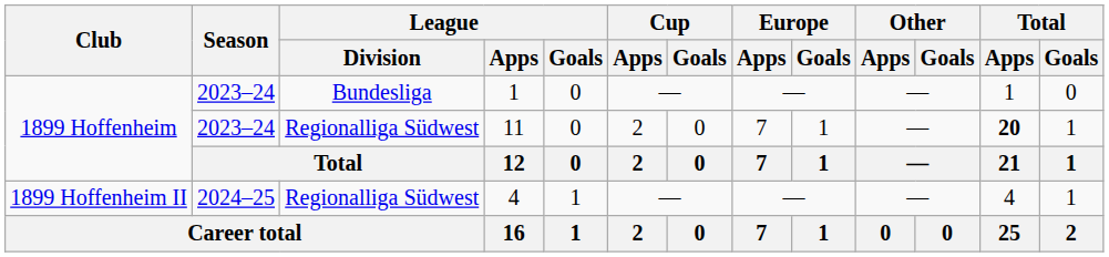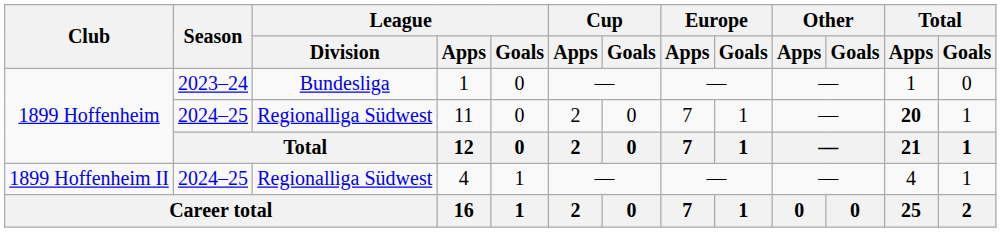 <table class="wikitable" style="text-align:center">
 <tr>
 <th rowspan="2">Club</th>
 <th rowspan="2">Season</th>
 <th colspan="3">League</th>
 <th colspan="2">Cup</th>
 <th colspan="2">Europe</th>
 <th colspan="2">Other</th>
 <th colspan="2">Total</th>
 </tr>
 <tr>
 <th>Division</th>
 <th>Apps</th>
 <th>Goals</th>
 <th>Apps</th>
 <th>Goals</th>
 <th>Apps</th>
 <th>Goals</th>
 <th>Apps</th>
 <th>Goals</th>
 <th>Apps</th>
 <th>Goals</th>
 </tr>
 <tr>
 <td rowspan="3"><a href='#'>1899 Hoffenheim</a></td>
 <td><a href='#'>2023–24</a></td>
 <td><a href='#'>Bundesliga</a></td>
 <td>1</td>
 <td>0</td>
 <td colspan="2">—</td>
 <td colspan="2">—</td>
 <td colspan="2">—</td>
 <td>1</td>
 <td>0</td>
 </tr>
 <tr>
-<td><a href='#'>2023–24</a></td>
+<td><a href='#'>2024–25</a></td>
 <td><a href='#'>Regionalliga Südwest</a></td>
 <td>11</td>
 <td>0</td>
 <td>2</td>
 <td>0</td>
 <td>7</td>
 <td>1</td>
 <td colspan="2">—</td>
 <td><strong>20</strong></td>
 <td>1</td>
 </tr>
 <tr>
 <th colspan="2">Total</th>
 <th>12</th>
 <th>0</th>
 <th>2</th>
 <th>0</th>
 <th>7</th>
 <th>1</th>
 <th colspan="2">—</th>
 <th>21</th>
 <th>1</th>
 </tr>
 <tr>
 <td><a href='#'>1899 Hoffenheim II</a></td>
 <td><a href='#'>2024–25</a></td>
 <td><a href='#'>Regionalliga Südwest</a></td>
 <td>4</td>
 <td>1</td>
 <td colspan="2">—</td>
 <td colspan="2">—</td>
 <td colspan="2">—</td>
 <td>4</td>
 <td>1</td>
 </tr>
 <tr>
 <th colspan="3">Career total</th>
 <th>16</th>
 <th>1</th>
 <th>2</th>
 <th>0</th>
 <th>7</th>
 <th>1</th>
 <th>0</th>
 <th>0</th>
 <th>25</th>
 <th>2</th>
 </tr>
 </table>
